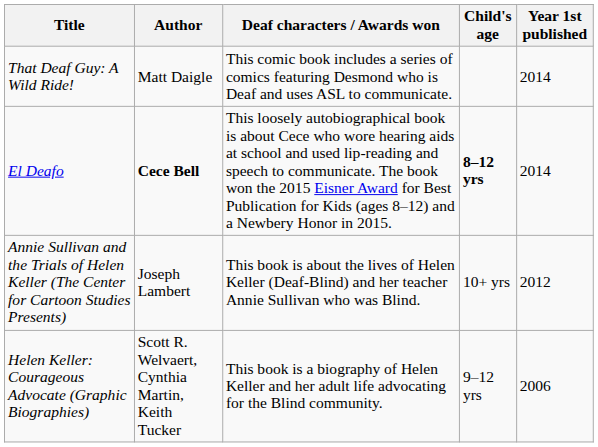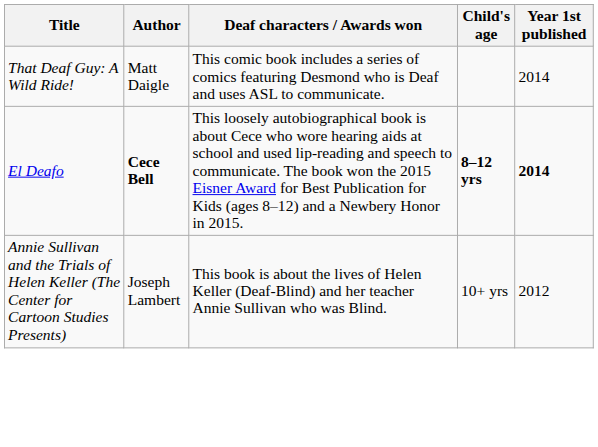 <table class="wikitable">
 <tr>
 <th>Title</th>
 <th>Author</th>
 <th>Deaf characters / Awards won</th>
 <th>Child's age</th>
 <th>Year 1st published</th>
 </tr>
 <tr>
 <td><em>That Deaf Guy: A Wild Ride!</em></td>
 <td>Matt Daigle</td>
 <td>This comic book includes a series of comics featuring Desmond who is Deaf and uses ASL to communicate.</td>
 <td></td>
 <td>2014</td>
 </tr>
 <tr>
 <td><em><a href='#'>El Deafo</a></em></td>
 <td><strong>Cece Bell</strong></td>
 <td>This loosely autobiographical book is about Cece who wore hearing aids at school and used lip-reading and speech to communicate. The book won the 2015 <a href='#'>Eisner Award</a> for Best Publication for Kids (ages 8–12) and a Newbery Honor in 2015.</td>
 <td><strong>8–12 yrs</strong></td>
-<td>2014</td>
+<td><strong>2014</strong></td>
 </tr>
 <tr>
 <td><em>Annie Sullivan and the Trials of Helen Keller (The Center for Cartoon Studies Presents)</em></td>
 <td>Joseph Lambert</td>
 <td>This book is about the lives of Helen Keller (Deaf-Blind) and her teacher Annie Sullivan who was Blind.</td>
 <td>10+ yrs</td>
 <td>2012</td>
 </tr>
-<tr>
-<td><em>Helen Keller: Courageous Advocate (Graphic Biographies)</em></td>
-<td>Scott R. Welvaert, Cynthia Martin, Keith Tucker</td>
-<td>This book is a biography of Helen Keller and her adult life advocating for the Blind community.</td>
-<td>9–12 yrs</td>
-<td>2006</td>
-</tr>
 </table>
